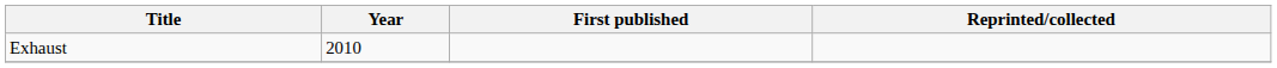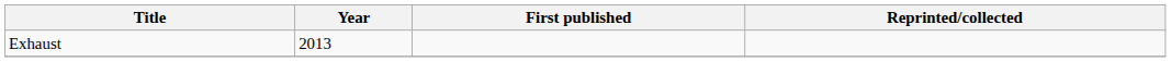 <table class='wikitable sortable' width='90%'>
 <tr>
 <th width=25%>Title</th>
 <th>Year</th>
 <th>First published</th>
 <th>Reprinted/collected</th>
 </tr>
 <tr>
 <td>Exhaust</td>
-<td>2010</td>
+<td>2013</td>
 <td></td>
 <td></td>
 </tr>
 <tr>
 </tr>
 </table>
